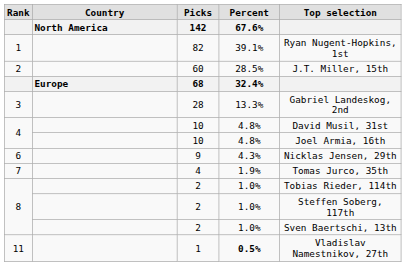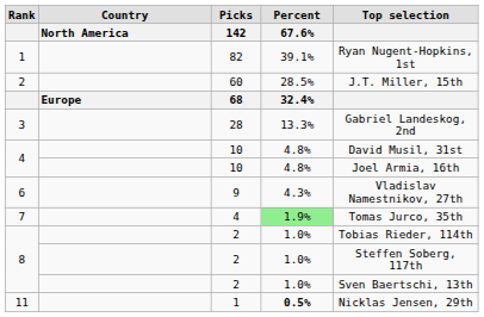 <table class="wikitable" style="text-align: center">
 <tr>
 <th style="background:#e0e0e0; width:2.5em;">Rank</th>
 <th style="background:#e0e0e0; width:15em;">Country</th>
 <th style="background:#e0e0e0; width:4em;">Picks</th>
 <th style="background:#e0e0e0; width:6em;">Percent</th>
 <th style="background:#e0e0e0; width:12.5em;">Top selection</th>
 </tr>
 <tr>
 <th></th>
 <th style="text-align:left;">North America</th>
 <th>142</th>
 <th>67.6%</th>
 <th></th>
 </tr>
 <tr>
 <td>1</td>
 <td style="text-align:left;"></td>
 <td>82</td>
 <td>39.1%</td>
 <td>Ryan Nugent-Hopkins, 1st</td>
 </tr>
 <tr>
 <td>2</td>
 <td style="text-align:left;"></td>
 <td>60</td>
 <td>28.5%</td>
 <td>J.T. Miller, 15th</td>
 </tr>
 <tr>
 <th></th>
 <th style="text-align:left;">Europe</th>
 <th>68</th>
 <th>32.4%</th>
 <th></th>
 </tr>
 <tr>
 <td>3</td>
 <td style="text-align:left;"></td>
 <td>28</td>
 <td>13.3%</td>
 <td>Gabriel Landeskog, 2nd</td>
 </tr>
 <tr>
 <td rowspan="2">4</td>
 <td style="text-align:left;"></td>
 <td>10</td>
 <td>4.8%</td>
 <td>David Musil, 31st</td>
 </tr>
 <tr>
 <td style="text-align:left;"></td>
 <td>10</td>
 <td>4.8%</td>
 <td>Joel Armia, 16th</td>
 </tr>
 <tr>
 <td>6</td>
 <td style="text-align:left;"></td>
 <td>9</td>
 <td>4.3%</td>
-<td>Nicklas Jensen, 29th</td>
+<td>Vladislav Namestnikov, 27th</td>
 </tr>
 <tr>
 <td>7</td>
 <td style="text-align:left;"></td>
 <td>4</td>
-<td>1.9%</td>
+<td style="background: lightgreen;">1.9%</td>
 <td>Tomas Jurco, 35th</td>
 </tr>
 <tr>
 <td rowspan="3">8</td>
 <td style="text-align:left;"></td>
 <td>2</td>
 <td>1.0%</td>
 <td>Tobias Rieder, 114th</td>
 </tr>
 <tr>
 <td style="text-align:left;"></td>
 <td>2</td>
 <td>1.0%</td>
 <td>Steffen Soberg, 117th</td>
 </tr>
 <tr>
 <td style="text-align:left;"></td>
 <td>2</td>
 <td>1.0%</td>
 <td>Sven Baertschi, 13th</td>
 </tr>
 <tr>
 <td>11</td>
 <td style="text-align:left;"></td>
 <td>1</td>
 <td><strong>0.5%</strong></td>
-<td>Vladislav Namestnikov, 27th</td>
+<td>Nicklas Jensen, 29th</td>
 </tr>
 </table>
